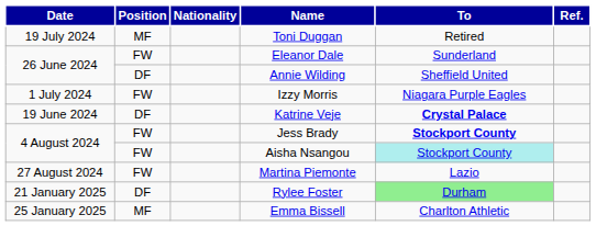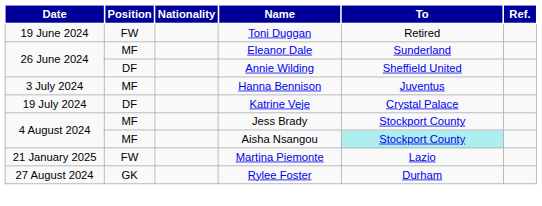 <table class="wikitable" style="text-align:center; font-size:90%; ">
 <tr>
 <th style="background:#000099;color:white;border:2px solid #ffffff; width:120px;">Date</th>
 <th style="background:#000099;color:white;border:2px solid #ffffff; width:50px;">Position</th>
 <th style="background:#000099;color:white;border:2px solid #ffffff; width:50px;">Nationality</th>
 <th style="background:#000099;color:white;border:2px solid #ffffff; width:150px;">Name</th>
 <th style="background:#000099;color:white;border:2px solid #ffffff; width:200px;">To</th>
 <th style="background:#000099;color:white;border:2px solid #ffffff; width:35px;">Ref.</th>
 </tr>
 <tr>
-<td>19 July 2024</td>
-<td>MF</td>
+<td>19 June 2024</td>
+<td>FW</td>
 <td></td>
 <td><a href='#'>Toni Duggan</a></td>
 <td>Retired</td>
 <td></td>
 </tr>
 <tr>
 <td rowspan="2">26 June 2024</td>
-<td>FW</td>
+<td>MF</td>
 <td></td>
 <td><a href='#'>Eleanor Dale</a></td>
 <td> <a href='#'>Sunderland</a></td>
 <td></td>
 </tr>
 <tr>
 <td>DF</td>
 <td></td>
 <td><a href='#'>Annie Wilding</a></td>
 <td> <a href='#'>Sheffield United</a></td>
 <td></td>
 </tr>
 <tr>
-<td>1 July 2024</td>
-<td>FW</td>
+<td>3 July 2024</td>
+<td>MF</td>
 <td></td>
-<td>Izzy Morris</td>
-<td> <a href='#'>Niagara Purple Eagles</a></td>
+<td><a href='#'>Hanna Bennison</a></td>
+<td> <a href='#'>Juventus</a></td>
 <td></td>
 </tr>
 <tr>
-<td>19 June 2024</td>
+<td>19 July 2024</td>
 <td>DF</td>
 <td></td>
 <td><a href='#'>Katrine Veje</a></td>
-<td><strong> <a href='#'>Crystal Palace</a></strong></td>
+<td> <a href='#'>Crystal Palace</a></td>
 <td></td>
 </tr>
 <tr>
 <td rowspan="2">4 August 2024</td>
-<td>FW</td>
+<td>MF</td>
 <td></td>
 <td>Jess Brady</td>
-<td><strong> <a href='#'>Stockport County</a></strong></td>
+<td> <a href='#'>Stockport County</a></td>
 <td></td>
 </tr>
 <tr>
-<td>FW</td>
+<td>MF</td>
 <td></td>
 <td>Aisha Nsangou</td>
 <td style="background: paleturquoise;"> <a href='#'>Stockport County</a></td>
 <td></td>
 </tr>
 <tr>
-<td>27 August 2024</td>
+<td>21 January 2025</td>
 <td>FW</td>
 <td></td>
 <td><a href='#'>Martina Piemonte</a></td>
 <td> <a href='#'>Lazio</a></td>
 <td></td>
 </tr>
 <tr>
-<td>21 January 2025</td>
-<td>DF</td>
+<td>27 August 2024</td>
+<td>GK</td>
 <td></td>
 <td><a href='#'>Rylee Foster</a></td>
-<td style="background: lightgreen;"> <a href='#'>Durham</a></td>
-<td></td>
-</tr>
-<tr>
-<td>25 January 2025</td>
-<td>MF</td>
-<td></td>
-<td><a href='#'>Emma Bissell</a></td>
-<td> <a href='#'>Charlton Athletic</a></td>
+<td> <a href='#'>Durham</a></td>
 <td></td>
 </tr>
 </table>
